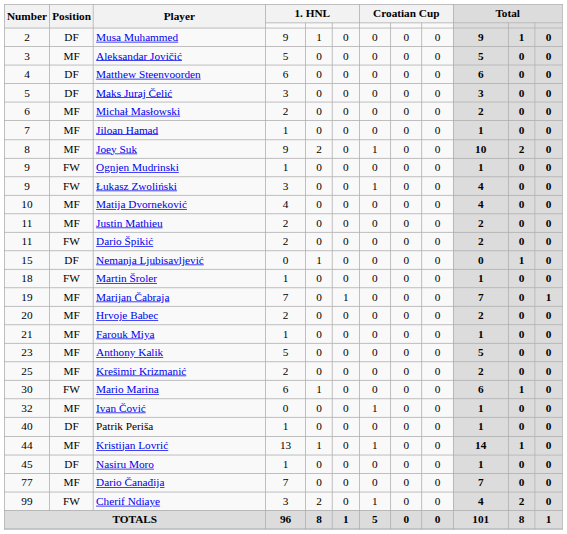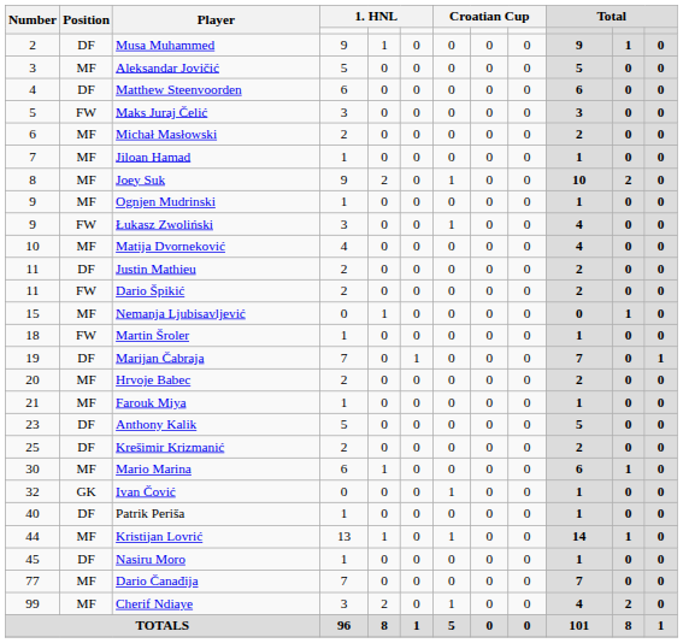 <table class="wikitable" style="font-size: 95%; text-align: center;">
 <tr>
 <th width=40 rowspan="2"  align="center">Number</th>
 <th width=40 rowspan="2"  align="center">Position</th>
 <th width=225 rowspan="2"  align="center">Player</th>
 <th width=120 colspan="3" align="center">1. HNL</th>
 <th width=120 colspan="3" align="center">Croatian Cup</th>
 <th width=140 colspan="3" align="center" style="background: #DCDCDC">Total</th>
 </tr>
 <tr>
 <td></td>
 <td></td>
 <td></td>
 <td></td>
 <td></td>
 <td></td>
 <th style="background: #DCDCDC"></th>
 <th style="background: #DCDCDC"></th>
 <th style="background: #DCDCDC"></th>
 </tr>
 <tr>
 <td>2</td>
 <td>DF</td>
 <td style="text-align:left;"> <a href='#'>Musa Muhammed</a></td>
 <td>9</td>
 <td>1</td>
 <td>0</td>
 <td>0</td>
 <td>0</td>
 <td>0</td>
 <th style="background: #DCDCDC">9</th>
 <th style="background: #DCDCDC">1</th>
 <th style="background: #DCDCDC">0</th>
 </tr>
 <tr>
 <td>3</td>
 <td>MF</td>
 <td style="text-align:left;"> <a href='#'>Aleksandar Jovičić</a></td>
 <td>5</td>
 <td>0</td>
 <td>0</td>
 <td>0</td>
 <td>0</td>
 <td>0</td>
 <th style="background: #DCDCDC">5</th>
 <th style="background: #DCDCDC">0</th>
 <th style="background: #DCDCDC">0</th>
 </tr>
 <tr>
 <td>4</td>
 <td>DF</td>
 <td style="text-align:left;"> <a href='#'>Matthew Steenvoorden</a></td>
 <td>6</td>
 <td>0</td>
 <td>0</td>
 <td>0</td>
 <td>0</td>
 <td>0</td>
 <th style="background: #DCDCDC">6</th>
 <th style="background: #DCDCDC">0</th>
 <th style="background: #DCDCDC">0</th>
 </tr>
 <tr>
 <td>5</td>
-<td>DF</td>
+<td>FW</td>
 <td style="text-align:left;"> <a href='#'>Maks Juraj Čelić</a></td>
 <td>3</td>
 <td>0</td>
 <td>0</td>
 <td>0</td>
 <td>0</td>
 <td>0</td>
 <th style="background: #DCDCDC">3</th>
 <th style="background: #DCDCDC">0</th>
 <th style="background: #DCDCDC">0</th>
 </tr>
 <tr>
 <td>6</td>
 <td>MF</td>
 <td style="text-align:left;"> <a href='#'>Michał Masłowski</a></td>
 <td>2</td>
 <td>0</td>
 <td>0</td>
 <td>0</td>
 <td>0</td>
 <td>0</td>
 <th style="background: #DCDCDC">2</th>
 <th style="background: #DCDCDC">0</th>
 <th style="background: #DCDCDC">0</th>
 </tr>
 <tr>
 <td>7</td>
 <td>MF</td>
 <td style="text-align:left;"> <a href='#'>Jiloan Hamad</a></td>
 <td>1</td>
 <td>0</td>
 <td>0</td>
 <td>0</td>
 <td>0</td>
 <td>0</td>
 <th style="background: #DCDCDC">1</th>
 <th style="background: #DCDCDC">0</th>
 <th style="background: #DCDCDC">0</th>
 </tr>
 <tr>
 <td>8</td>
 <td>MF</td>
 <td style="text-align:left;"> <a href='#'>Joey Suk</a></td>
 <td>9</td>
 <td>2</td>
 <td>0</td>
 <td>1</td>
 <td>0</td>
 <td>0</td>
 <th style="background: #DCDCDC">10</th>
 <th style="background: #DCDCDC">2</th>
 <th style="background: #DCDCDC">0</th>
 </tr>
 <tr>
 <td>9</td>
-<td>FW</td>
+<td>MF</td>
 <td style="text-align:left;"> <a href='#'>Ognjen Mudrinski</a></td>
 <td>1</td>
 <td>0</td>
 <td>0</td>
 <td>0</td>
 <td>0</td>
 <td>0</td>
 <th style="background: #DCDCDC">1</th>
 <th style="background: #DCDCDC">0</th>
 <th style="background: #DCDCDC">0</th>
 </tr>
 <tr>
 <td>9</td>
 <td>FW</td>
 <td style="text-align:left;"> <a href='#'>Łukasz Zwoliński</a></td>
 <td>3</td>
 <td>0</td>
 <td>0</td>
 <td>1</td>
 <td>0</td>
 <td>0</td>
 <th style="background: #DCDCDC">4</th>
 <th style="background: #DCDCDC">0</th>
 <th style="background: #DCDCDC">0</th>
 </tr>
 <tr>
 <td>10</td>
 <td>MF</td>
 <td style="text-align:left;"> <a href='#'>Matija Dvorneković</a></td>
 <td>4</td>
 <td>0</td>
 <td>0</td>
 <td>0</td>
 <td>0</td>
 <td>0</td>
 <th style="background: #DCDCDC">4</th>
 <th style="background: #DCDCDC">0</th>
 <th style="background: #DCDCDC">0</th>
 </tr>
 <tr>
 <td>11</td>
-<td>MF</td>
+<td>DF</td>
 <td style="text-align:left;"> <a href='#'>Justin Mathieu</a></td>
 <td>2</td>
 <td>0</td>
 <td>0</td>
 <td>0</td>
 <td>0</td>
 <td>0</td>
 <th style="background: #DCDCDC">2</th>
 <th style="background: #DCDCDC">0</th>
 <th style="background: #DCDCDC">0</th>
 </tr>
 <tr>
 <td>11</td>
 <td>FW</td>
 <td style="text-align:left;"> <a href='#'>Dario Špikić</a></td>
 <td>2</td>
 <td>0</td>
 <td>0</td>
 <td>0</td>
 <td>0</td>
 <td>0</td>
 <th style="background: #DCDCDC">2</th>
 <th style="background: #DCDCDC">0</th>
 <th style="background: #DCDCDC">0</th>
 </tr>
 <tr>
 <td>15</td>
-<td>DF</td>
+<td>MF</td>
 <td style="text-align:left;"> <a href='#'>Nemanja Ljubisavljević</a></td>
 <td>0</td>
 <td>1</td>
 <td>0</td>
 <td>0</td>
 <td>0</td>
 <td>0</td>
 <th style="background: #DCDCDC">0</th>
 <th style="background: #DCDCDC">1</th>
 <th style="background: #DCDCDC">0</th>
 </tr>
 <tr>
 <td>18</td>
 <td>FW</td>
 <td style="text-align:left;"> <a href='#'>Martin Šroler</a></td>
 <td>1</td>
 <td>0</td>
 <td>0</td>
 <td>0</td>
 <td>0</td>
 <td>0</td>
 <th style="background: #DCDCDC">1</th>
 <th style="background: #DCDCDC">0</th>
 <th style="background: #DCDCDC">0</th>
 </tr>
 <tr>
 <td>19</td>
-<td>MF</td>
+<td>DF</td>
 <td style="text-align:left;"> <a href='#'>Marijan Čabraja</a></td>
 <td>7</td>
 <td>0</td>
 <td>1</td>
 <td>0</td>
 <td>0</td>
 <td>0</td>
 <th style="background: #DCDCDC">7</th>
 <th style="background: #DCDCDC">0</th>
 <th style="background: #DCDCDC">1</th>
 </tr>
 <tr>
 <td>20</td>
 <td>MF</td>
 <td style="text-align:left;"> <a href='#'>Hrvoje Babec</a></td>
 <td>2</td>
 <td>0</td>
 <td>0</td>
 <td>0</td>
 <td>0</td>
 <td>0</td>
 <th style="background: #DCDCDC">2</th>
 <th style="background: #DCDCDC">0</th>
 <th style="background: #DCDCDC">0</th>
 </tr>
 <tr>
 <td>21</td>
 <td>MF</td>
 <td style="text-align:left;"> <a href='#'>Farouk Miya</a></td>
 <td>1</td>
 <td>0</td>
 <td>0</td>
 <td>0</td>
 <td>0</td>
 <td>0</td>
 <th style="background: #DCDCDC">1</th>
 <th style="background: #DCDCDC">0</th>
 <th style="background: #DCDCDC">0</th>
 </tr>
 <tr>
 <td>23</td>
-<td>MF</td>
+<td>DF</td>
 <td style="text-align:left;"> <a href='#'>Anthony Kalik</a></td>
 <td>5</td>
 <td>0</td>
 <td>0</td>
 <td>0</td>
 <td>0</td>
 <td>0</td>
 <th style="background: #DCDCDC">5</th>
 <th style="background: #DCDCDC">0</th>
 <th style="background: #DCDCDC">0</th>
 </tr>
 <tr>
 <td>25</td>
-<td>MF</td>
+<td>DF</td>
 <td style="text-align:left;"> <a href='#'>Krešimir Krizmanić</a></td>
 <td>2</td>
 <td>0</td>
 <td>0</td>
 <td>0</td>
 <td>0</td>
 <td>0</td>
 <th style="background: #DCDCDC">2</th>
 <th style="background: #DCDCDC">0</th>
 <th style="background: #DCDCDC">0</th>
 </tr>
 <tr>
 <td>30</td>
-<td>FW</td>
+<td>MF</td>
 <td style="text-align:left;"> <a href='#'>Mario Marina</a></td>
 <td>6</td>
 <td>1</td>
 <td>0</td>
 <td>0</td>
 <td>0</td>
 <td>0</td>
 <th style="background: #DCDCDC">6</th>
 <th style="background: #DCDCDC">1</th>
 <th style="background: #DCDCDC">0</th>
 </tr>
 <tr>
 <td>32</td>
-<td>MF</td>
+<td>GK</td>
 <td style="text-align:left;"> <a href='#'>Ivan Čović</a></td>
 <td>0</td>
 <td>0</td>
 <td>0</td>
 <td>1</td>
 <td>0</td>
 <td>0</td>
 <th style="background: #DCDCDC">1</th>
 <th style="background: #DCDCDC">0</th>
 <th style="background: #DCDCDC">0</th>
 </tr>
 <tr>
 <td>40</td>
 <td>DF</td>
 <td style="text-align:left;"> Patrik Periša</td>
 <td>1</td>
 <td>0</td>
 <td>0</td>
 <td>0</td>
 <td>0</td>
 <td>0</td>
 <th style="background: #DCDCDC">1</th>
 <th style="background: #DCDCDC">0</th>
 <th style="background: #DCDCDC">0</th>
 </tr>
 <tr>
 <td>44</td>
 <td>MF</td>
 <td style="text-align:left;"> <a href='#'>Kristijan Lovrić</a></td>
 <td>13</td>
 <td>1</td>
 <td>0</td>
 <td>1</td>
 <td>0</td>
 <td>0</td>
 <th style="background: #DCDCDC">14</th>
 <th style="background: #DCDCDC">1</th>
 <th style="background: #DCDCDC">0</th>
 </tr>
 <tr>
 <td>45</td>
 <td>DF</td>
 <td style="text-align:left;"> <a href='#'>Nasiru Moro</a></td>
 <td>1</td>
 <td>0</td>
 <td>0</td>
 <td>0</td>
 <td>0</td>
 <td>0</td>
 <th style="background: #DCDCDC">1</th>
 <th style="background: #DCDCDC">0</th>
 <th style="background: #DCDCDC">0</th>
 </tr>
 <tr>
 <td>77</td>
 <td>MF</td>
 <td style="text-align:left;"> <a href='#'>Dario Čanađija</a></td>
 <td>7</td>
 <td>0</td>
 <td>0</td>
 <td>0</td>
 <td>0</td>
 <td>0</td>
 <th style="background: #DCDCDC">7</th>
 <th style="background: #DCDCDC">0</th>
 <th style="background: #DCDCDC">0</th>
 </tr>
 <tr>
 <td>99</td>
-<td>FW</td>
+<td>MF</td>
 <td style="text-align:left;"> <a href='#'>Cherif Ndiaye</a></td>
 <td>3</td>
 <td>2</td>
 <td>0</td>
 <td>1</td>
 <td>0</td>
 <td>0</td>
 <th style="background: #DCDCDC">4</th>
 <th style="background: #DCDCDC">2</th>
 <th style="background: #DCDCDC">0</th>
 </tr>
 <tr>
 <th colspan="3" align="center" style="background: #DCDCDC">TOTALS</th>
 <th style="background: #DCDCDC">96</th>
 <th style="background: #DCDCDC">8</th>
 <th style="background: #DCDCDC">1</th>
 <th style="background: #DCDCDC">5</th>
 <th style="background: #DCDCDC">0</th>
 <th style="background: #DCDCDC">0</th>
 <th style="background: #DCDCDC">101</th>
 <th style="background: #DCDCDC">8</th>
 <th style="background: #DCDCDC">1</th>
 </tr>
 <tr>
 </tr>
 </table>
